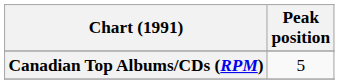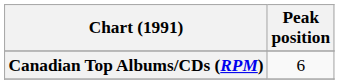 <table class="wikitable plainrowheaders sortable" style="text-align:center;">
 <tr>
 <th>Chart (1991)</th>
 <th>Peak<br>position</th>
 </tr>
 <tr>
 </tr>
 <tr>
 <th scope="row">Canadian Top Albums/CDs (<a href='#'><em>RPM</em></a>)</th>
-<td>5</td>
+<td>6</td>
 </tr>
 <tr>
 </tr>
 <tr>
 </tr>
 <tr>
 </tr>
 <tr>
 </tr>
 <tr>
 </tr>
 <tr>
 </tr>
 </table>
